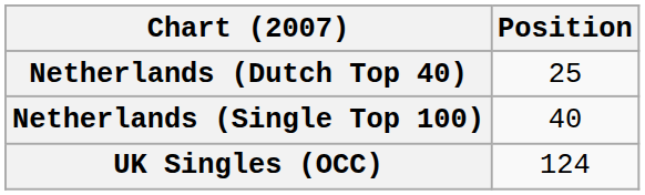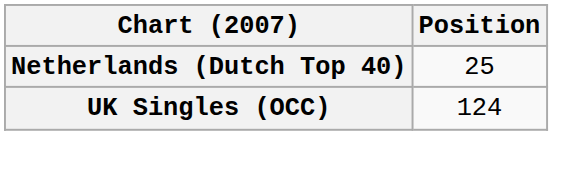 <table class="wikitable sortable plainrowheaders">
 <tr>
 <th scope="col">Chart (2007)</th>
 <th scope="col">Position</th>
 </tr>
 <tr>
 <th scope="row">Netherlands (Dutch Top 40)</th>
 <td align="center">25</td>
 </tr>
 <tr>
-<th scope="row">Netherlands (Single Top 100)</th>
-<td align="center">40</td>
-</tr>
-<tr>
 <th scope="row">UK Singles (OCC)</th>
 <td align="center">124</td>
 </tr>
 </table>
